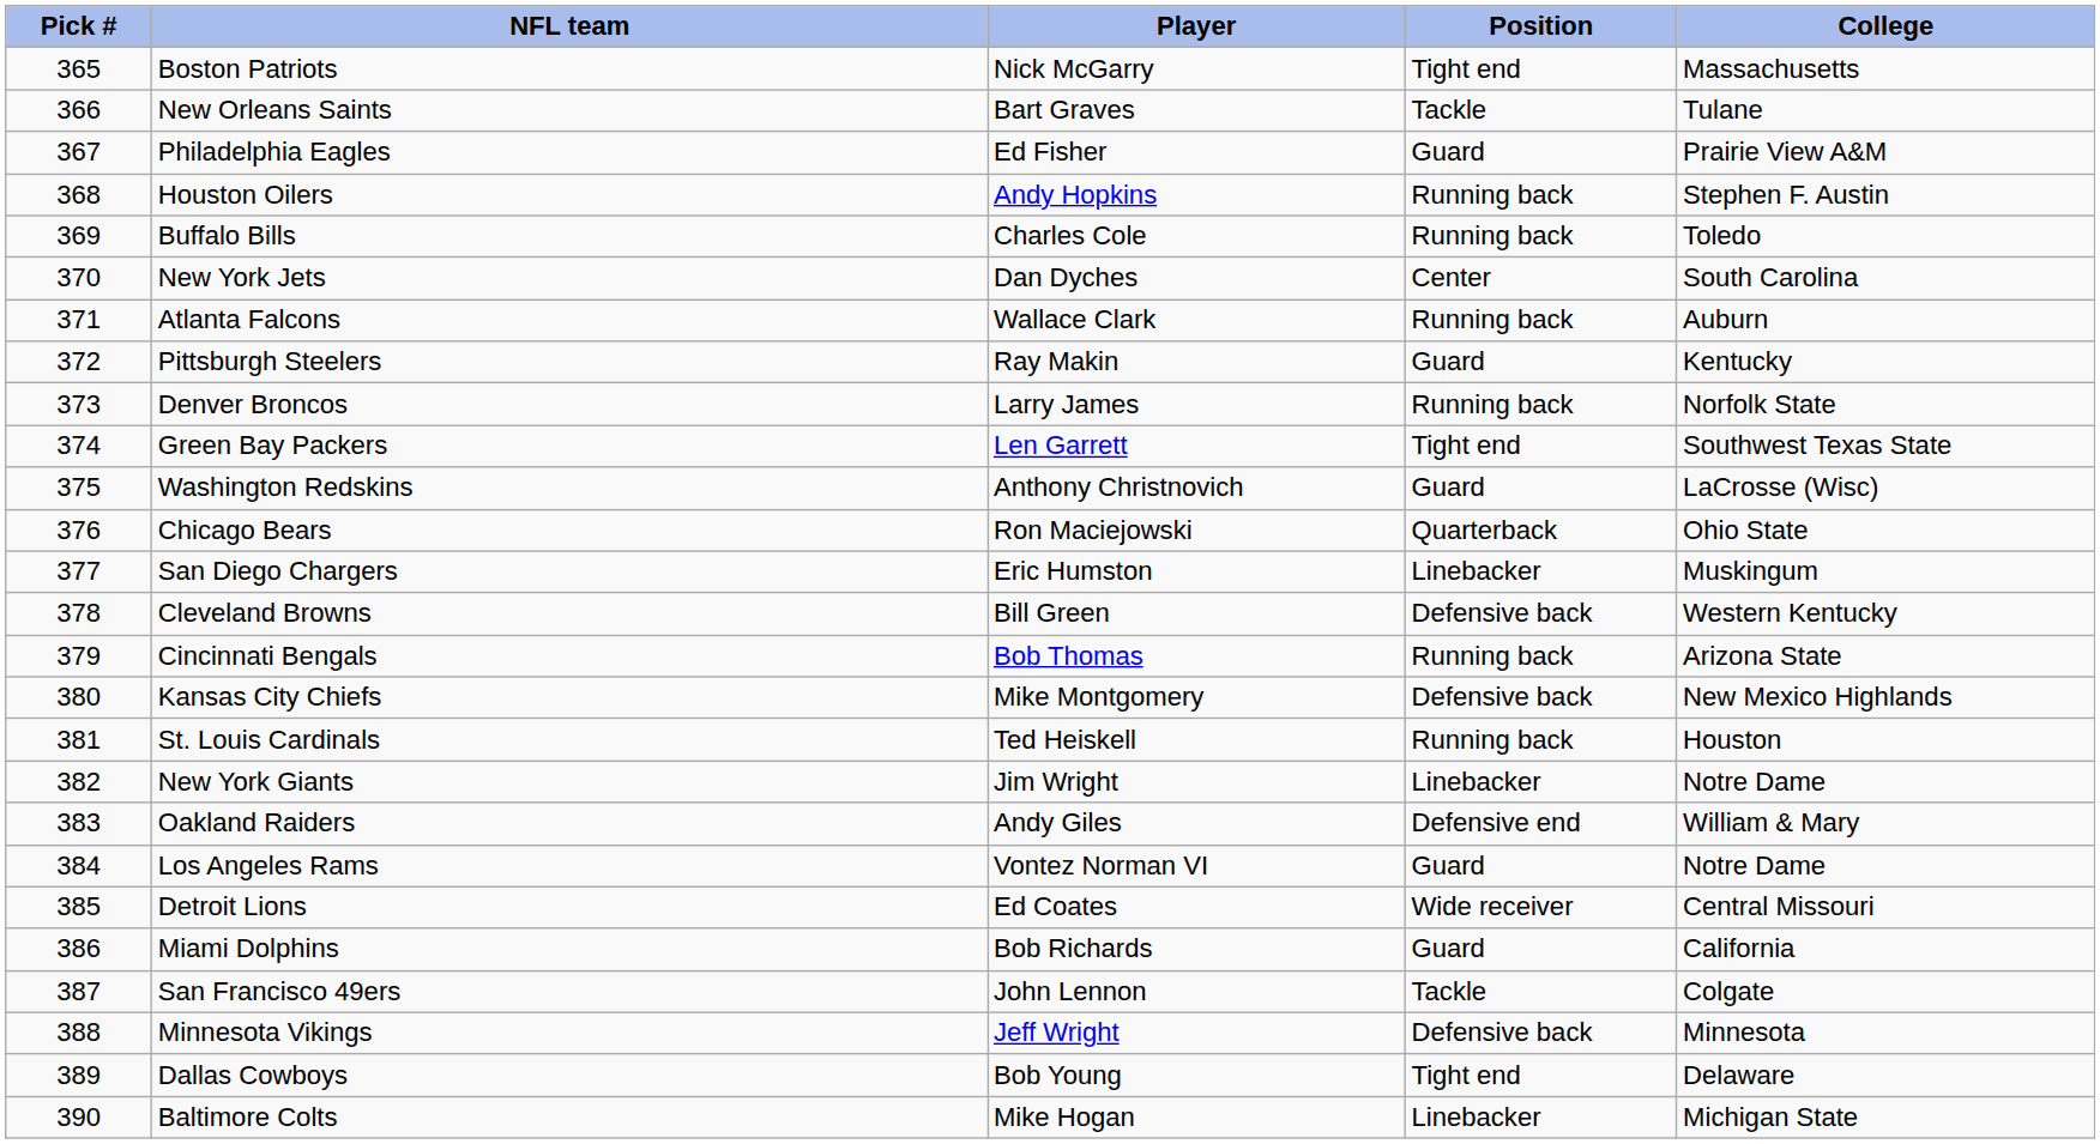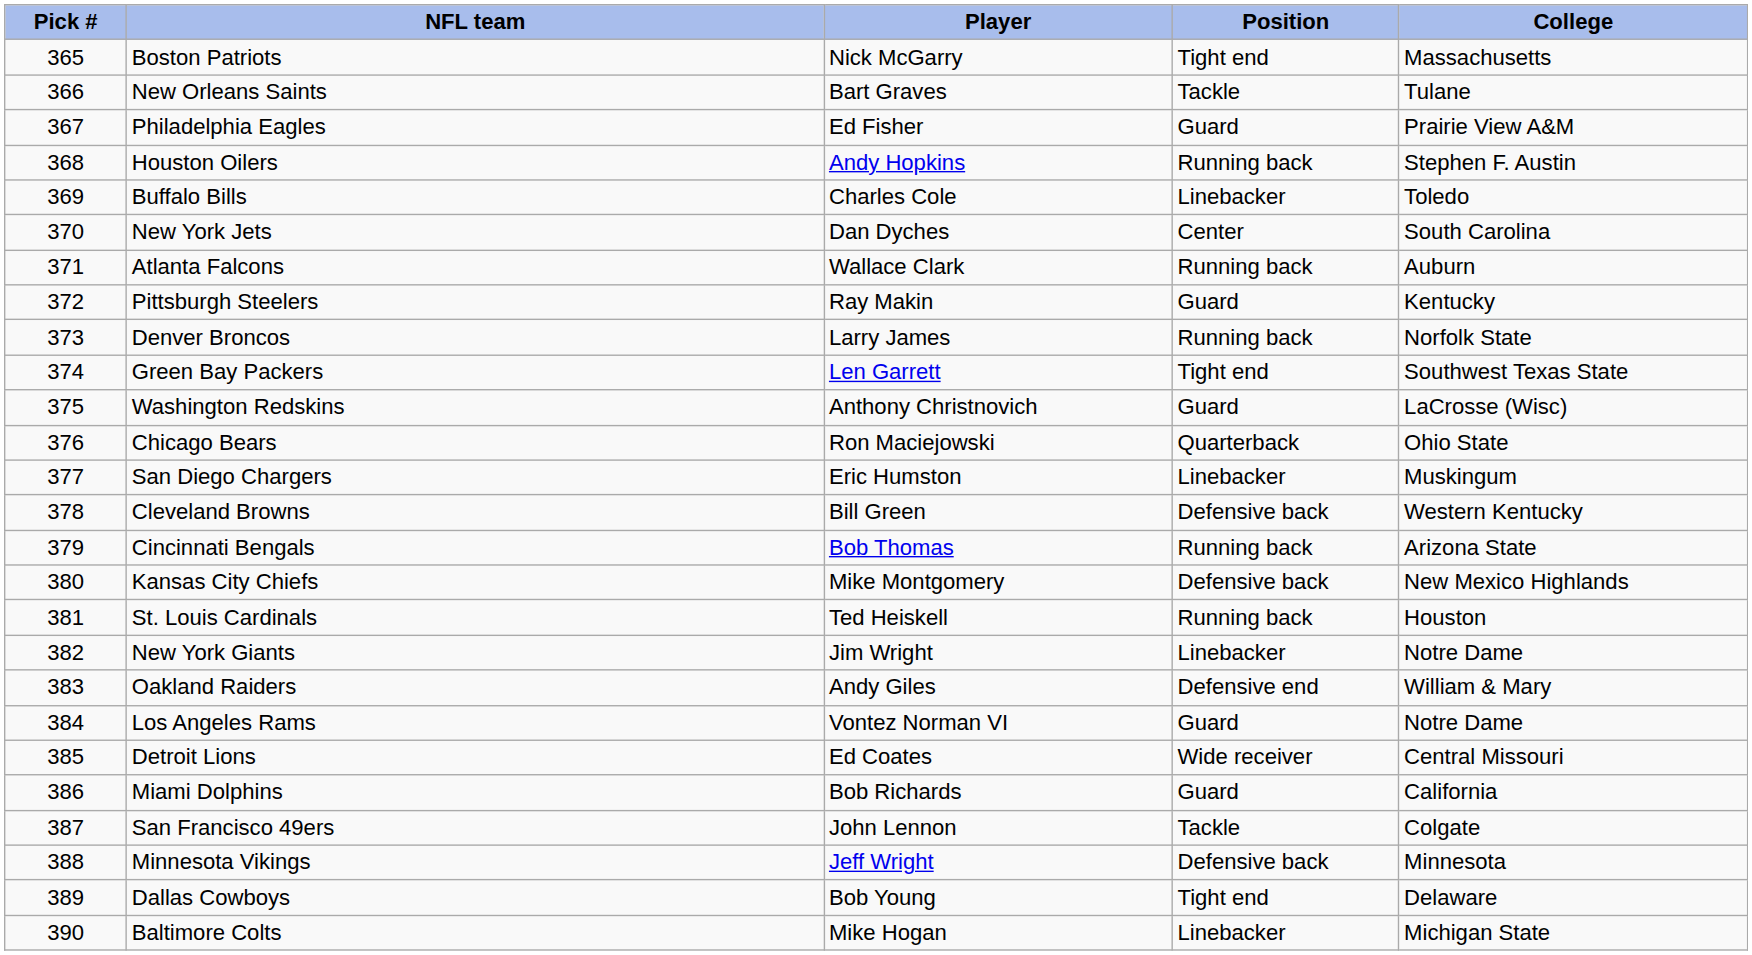 <table class="wikitable sortable sortable" style="width: 100%">
 <tr>
 <th style="background:#A8BDEC;" width=7%>Pick #</th>
 <th width=40% style="background:#A8BDEC;">NFL team</th>
 <th width=20% style="background:#A8BDEC;">Player</th>
 <th width=13% style="background:#A8BDEC;">Position</th>
 <th style="background:#A8BDEC;">College</th>
 </tr>
 <tr>
 <td align=center>365</td>
 <td>Boston Patriots</td>
 <td>Nick McGarry</td>
 <td>Tight end</td>
 <td>Massachusetts</td>
 </tr>
 <tr>
 <td align=center>366</td>
 <td>New Orleans Saints</td>
 <td>Bart Graves</td>
 <td>Tackle</td>
 <td>Tulane</td>
 </tr>
 <tr>
 <td align=center>367</td>
 <td>Philadelphia Eagles</td>
 <td>Ed Fisher</td>
 <td>Guard</td>
 <td>Prairie View A&M</td>
 </tr>
 <tr>
 <td align=center>368</td>
 <td>Houston Oilers</td>
 <td><a href='#'>Andy Hopkins</a></td>
 <td>Running back</td>
 <td>Stephen F. Austin</td>
 </tr>
 <tr>
 <td align=center>369</td>
 <td>Buffalo Bills</td>
 <td>Charles Cole</td>
-<td>Running back</td>
+<td>Linebacker</td>
 <td>Toledo</td>
 </tr>
 <tr>
 <td align=center>370</td>
 <td>New York Jets</td>
 <td>Dan Dyches</td>
 <td>Center</td>
 <td>South Carolina</td>
 </tr>
 <tr>
 <td align=center>371</td>
 <td>Atlanta Falcons</td>
 <td>Wallace Clark</td>
 <td>Running back</td>
 <td>Auburn</td>
 </tr>
 <tr>
 <td align=center>372</td>
 <td>Pittsburgh Steelers</td>
 <td>Ray Makin</td>
 <td>Guard</td>
 <td>Kentucky</td>
 </tr>
 <tr>
 <td align=center>373</td>
 <td>Denver Broncos</td>
 <td>Larry James</td>
 <td>Running back</td>
 <td>Norfolk State</td>
 </tr>
 <tr>
 <td align=center>374</td>
 <td>Green Bay Packers</td>
 <td><a href='#'>Len Garrett</a></td>
 <td>Tight end</td>
 <td>Southwest Texas State</td>
 </tr>
 <tr>
 <td align=center>375</td>
 <td>Washington Redskins</td>
 <td>Anthony Christnovich</td>
 <td>Guard</td>
 <td>LaCrosse (Wisc)</td>
 </tr>
 <tr>
 <td align=center>376</td>
 <td>Chicago Bears</td>
 <td>Ron Maciejowski</td>
 <td>Quarterback</td>
 <td>Ohio State</td>
 </tr>
 <tr>
 <td align=center>377</td>
 <td>San Diego Chargers</td>
 <td>Eric Humston</td>
 <td>Linebacker</td>
 <td>Muskingum</td>
 </tr>
 <tr>
 <td align=center>378</td>
 <td>Cleveland Browns</td>
 <td>Bill Green</td>
 <td>Defensive back</td>
 <td>Western Kentucky</td>
 </tr>
 <tr>
 <td align=center>379</td>
 <td>Cincinnati Bengals</td>
 <td><a href='#'>Bob Thomas</a></td>
 <td>Running back</td>
 <td>Arizona State</td>
 </tr>
 <tr>
 <td align=center>380</td>
 <td>Kansas City Chiefs</td>
 <td>Mike Montgomery</td>
 <td>Defensive back</td>
 <td>New Mexico Highlands</td>
 </tr>
 <tr>
 <td align=center>381</td>
 <td>St. Louis Cardinals</td>
 <td>Ted Heiskell</td>
 <td>Running back</td>
 <td>Houston</td>
 </tr>
 <tr>
 <td align=center>382</td>
 <td>New York Giants</td>
 <td>Jim Wright</td>
 <td>Linebacker</td>
 <td>Notre Dame</td>
 </tr>
 <tr>
 <td align=center>383</td>
 <td>Oakland Raiders</td>
 <td>Andy Giles</td>
 <td>Defensive end</td>
 <td>William & Mary</td>
 </tr>
 <tr>
 <td align=center>384</td>
 <td>Los Angeles Rams</td>
 <td>Vontez Norman VI</td>
 <td>Guard</td>
 <td>Notre Dame</td>
 </tr>
 <tr>
 <td align=center>385</td>
 <td>Detroit Lions</td>
 <td>Ed Coates</td>
 <td>Wide receiver</td>
 <td>Central Missouri</td>
 </tr>
 <tr>
 <td align=center>386</td>
 <td>Miami Dolphins</td>
 <td>Bob Richards</td>
 <td>Guard</td>
 <td>California</td>
 </tr>
 <tr>
 <td align=center>387</td>
 <td>San Francisco 49ers</td>
 <td>John Lennon</td>
 <td>Tackle</td>
 <td>Colgate</td>
 </tr>
 <tr>
 <td align=center>388</td>
 <td>Minnesota Vikings</td>
 <td><a href='#'>Jeff Wright</a></td>
 <td>Defensive back</td>
 <td>Minnesota</td>
 </tr>
 <tr>
 <td align=center>389</td>
 <td>Dallas Cowboys</td>
 <td>Bob Young</td>
 <td>Tight end</td>
 <td>Delaware</td>
 </tr>
 <tr>
 <td align=center>390</td>
 <td>Baltimore Colts</td>
 <td>Mike Hogan</td>
 <td>Linebacker</td>
 <td>Michigan State</td>
 </tr>
 </table>
